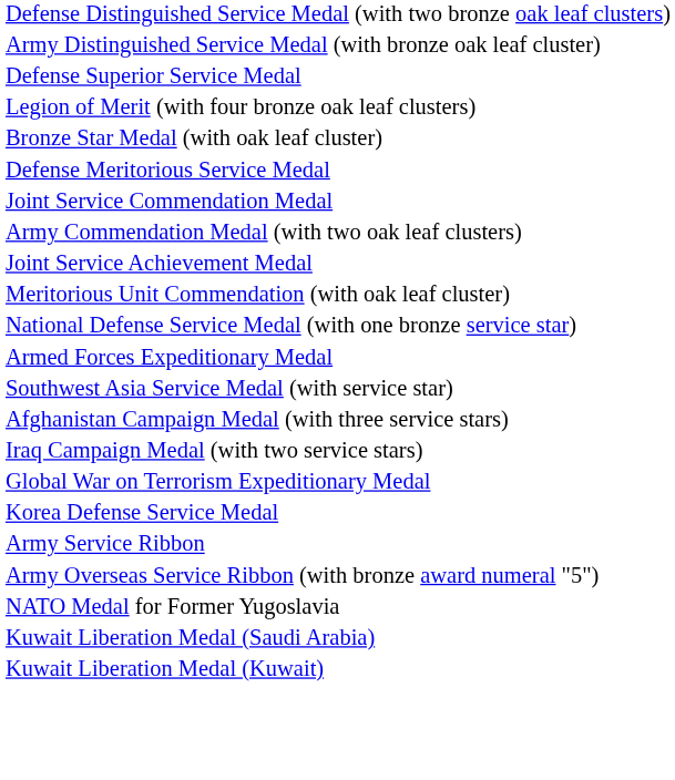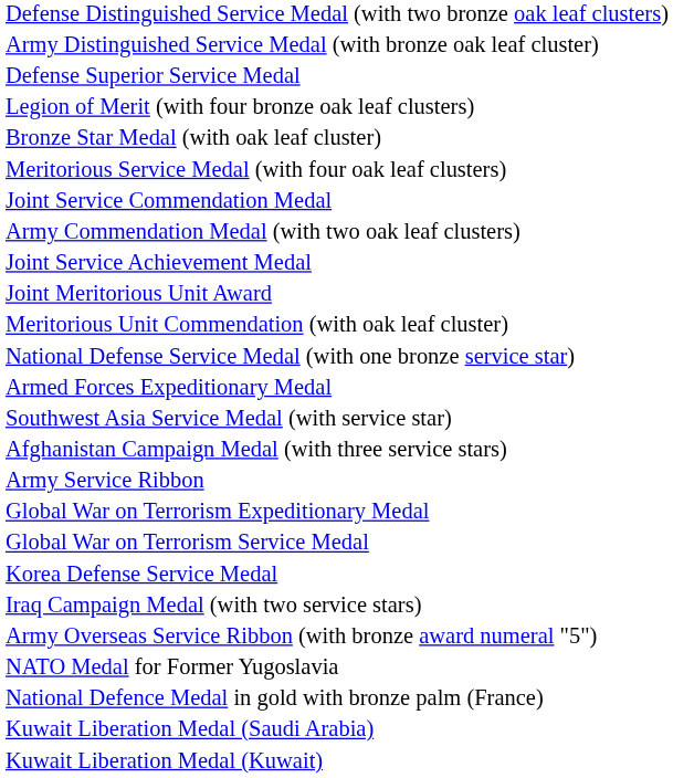 <table>
 <tr>
 <td><span></span><span></span></td>
 <td><a href='#'>Defense Distinguished Service Medal</a> (with two bronze <a href='#'>oak leaf clusters</a>)</td>
 </tr>
 <tr>
 <td></td>
 <td><a href='#'>Army Distinguished Service Medal</a> (with bronze oak leaf cluster)</td>
 </tr>
 <tr>
 <td></td>
 <td><a href='#'>Defense Superior Service Medal</a></td>
 </tr>
 <tr>
 <td><span></span><span></span><span></span><span></span></td>
 <td><a href='#'>Legion of Merit</a> (with four bronze oak leaf clusters)</td>
 </tr>
 <tr>
 <td></td>
 <td><a href='#'>Bronze Star Medal</a> (with oak leaf cluster)</td>
 </tr>
 <tr>
-<td></td>
-<td><a href='#'>Defense Meritorious Service Medal</a></td>
+<td><span></span><span></span><span></span><span></span></td>
+<td><a href='#'>Meritorious Service Medal</a> (with four oak leaf clusters)</td>
 </tr>
 <tr>
 <td></td>
 <td><a href='#'>Joint Service Commendation Medal</a></td>
 </tr>
 <tr>
 <td><span></span><span></span></td>
 <td><a href='#'>Army Commendation Medal</a> (with two oak leaf clusters)</td>
 </tr>
 <tr>
 <td></td>
 <td><a href='#'>Joint Service Achievement Medal</a></td>
+</tr>
+<tr>
+<td></td>
+<td><a href='#'>Joint Meritorious Unit Award</a></td>
 </tr>
 <tr>
 <td></td>
 <td><a href='#'>Meritorious Unit Commendation</a> (with oak leaf cluster)</td>
 </tr>
 <tr>
 <td></td>
 <td><a href='#'>National Defense Service Medal</a> (with one bronze <a href='#'>service star</a>)</td>
 </tr>
 <tr>
 <td></td>
 <td><a href='#'>Armed Forces Expeditionary Medal</a></td>
 </tr>
 <tr>
 <td></td>
 <td><a href='#'>Southwest Asia Service Medal</a> (with service star)</td>
 </tr>
 <tr>
 <td><span></span><span></span><span></span></td>
 <td><a href='#'>Afghanistan Campaign Medal</a> (with three service stars)</td>
 </tr>
 <tr>
-<td><span></span><span></span></td>
-<td><a href='#'>Iraq Campaign Medal</a> (with two service stars)</td>
+<td></td>
+<td><a href='#'>Army Service Ribbon</a></td>
 </tr>
 <tr>
 <td></td>
 <td><a href='#'>Global War on Terrorism Expeditionary Medal</a></td>
 </tr>
 <tr>
 <td></td>
+<td><a href='#'>Global War on Terrorism Service Medal</a></td>
+</tr>
+<tr>
+<td></td>
 <td><a href='#'>Korea Defense Service Medal</a></td>
 </tr>
 <tr>
-<td></td>
-<td><a href='#'>Army Service Ribbon</a></td>
+<td><span></span><span></span></td>
+<td><a href='#'>Iraq Campaign Medal</a> (with two service stars)</td>
 </tr>
 <tr>
 <td><span></span></td>
 <td><a href='#'>Army Overseas Service Ribbon</a> (with bronze <a href='#'>award numeral</a> "5")</td>
 </tr>
 <tr>
 <td></td>
 <td><a href='#'>NATO Medal</a> for Former Yugoslavia</td>
 </tr>
 <tr>
+<td><span></span></td>
+<td><a href='#'>National Defence Medal</a> in gold with bronze palm (France)</td>
+</tr>
+<tr>
 <td></td>
 <td><a href='#'>Kuwait Liberation Medal (Saudi Arabia)</a></td>
 </tr>
 <tr>
 <td></td>
 <td><a href='#'>Kuwait Liberation Medal (Kuwait)</a></td>
 </tr>
 </table>
